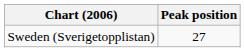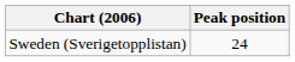 <table class="wikitable">
 <tr>
 <th align="left">Chart (2006)</th>
 <th align="center">Peak position</th>
 </tr>
 <tr>
 <td align="left">Sweden (Sverigetopplistan)</td>
-<td align="center">27</td>
+<td align="center">24</td>
 </tr>
 </table>
